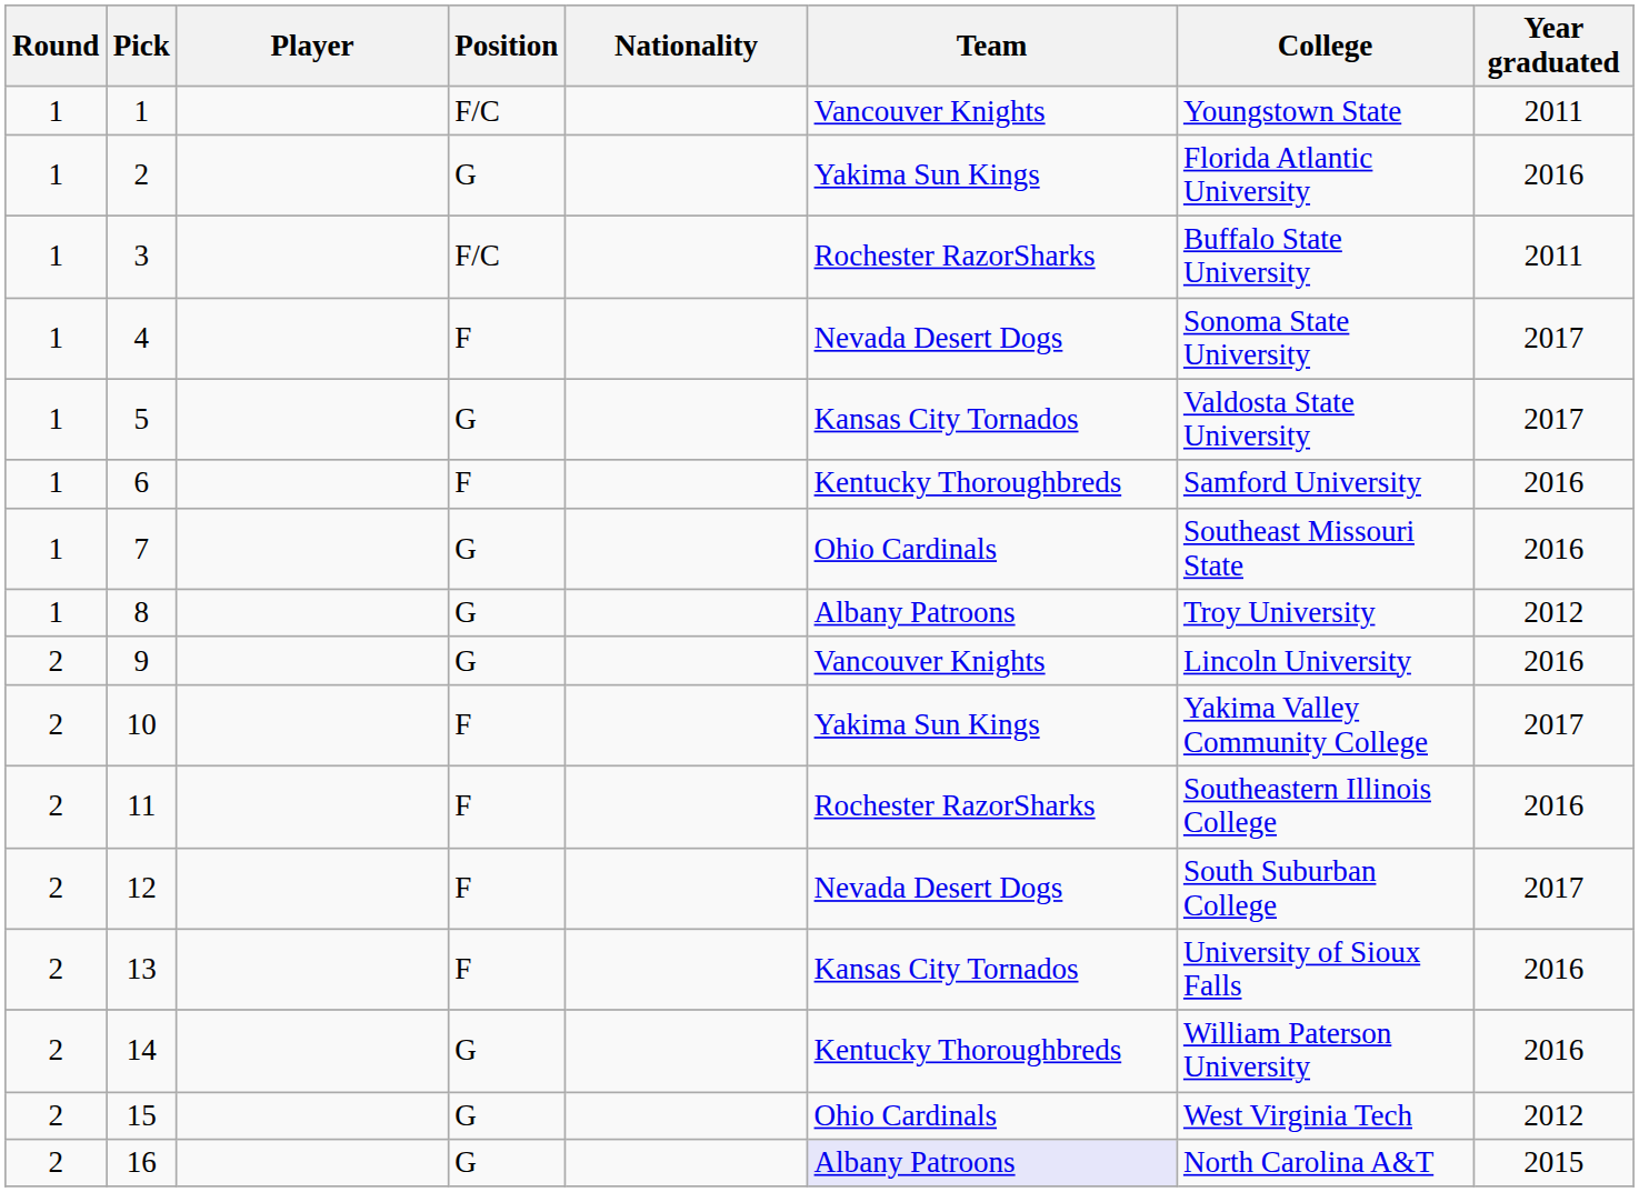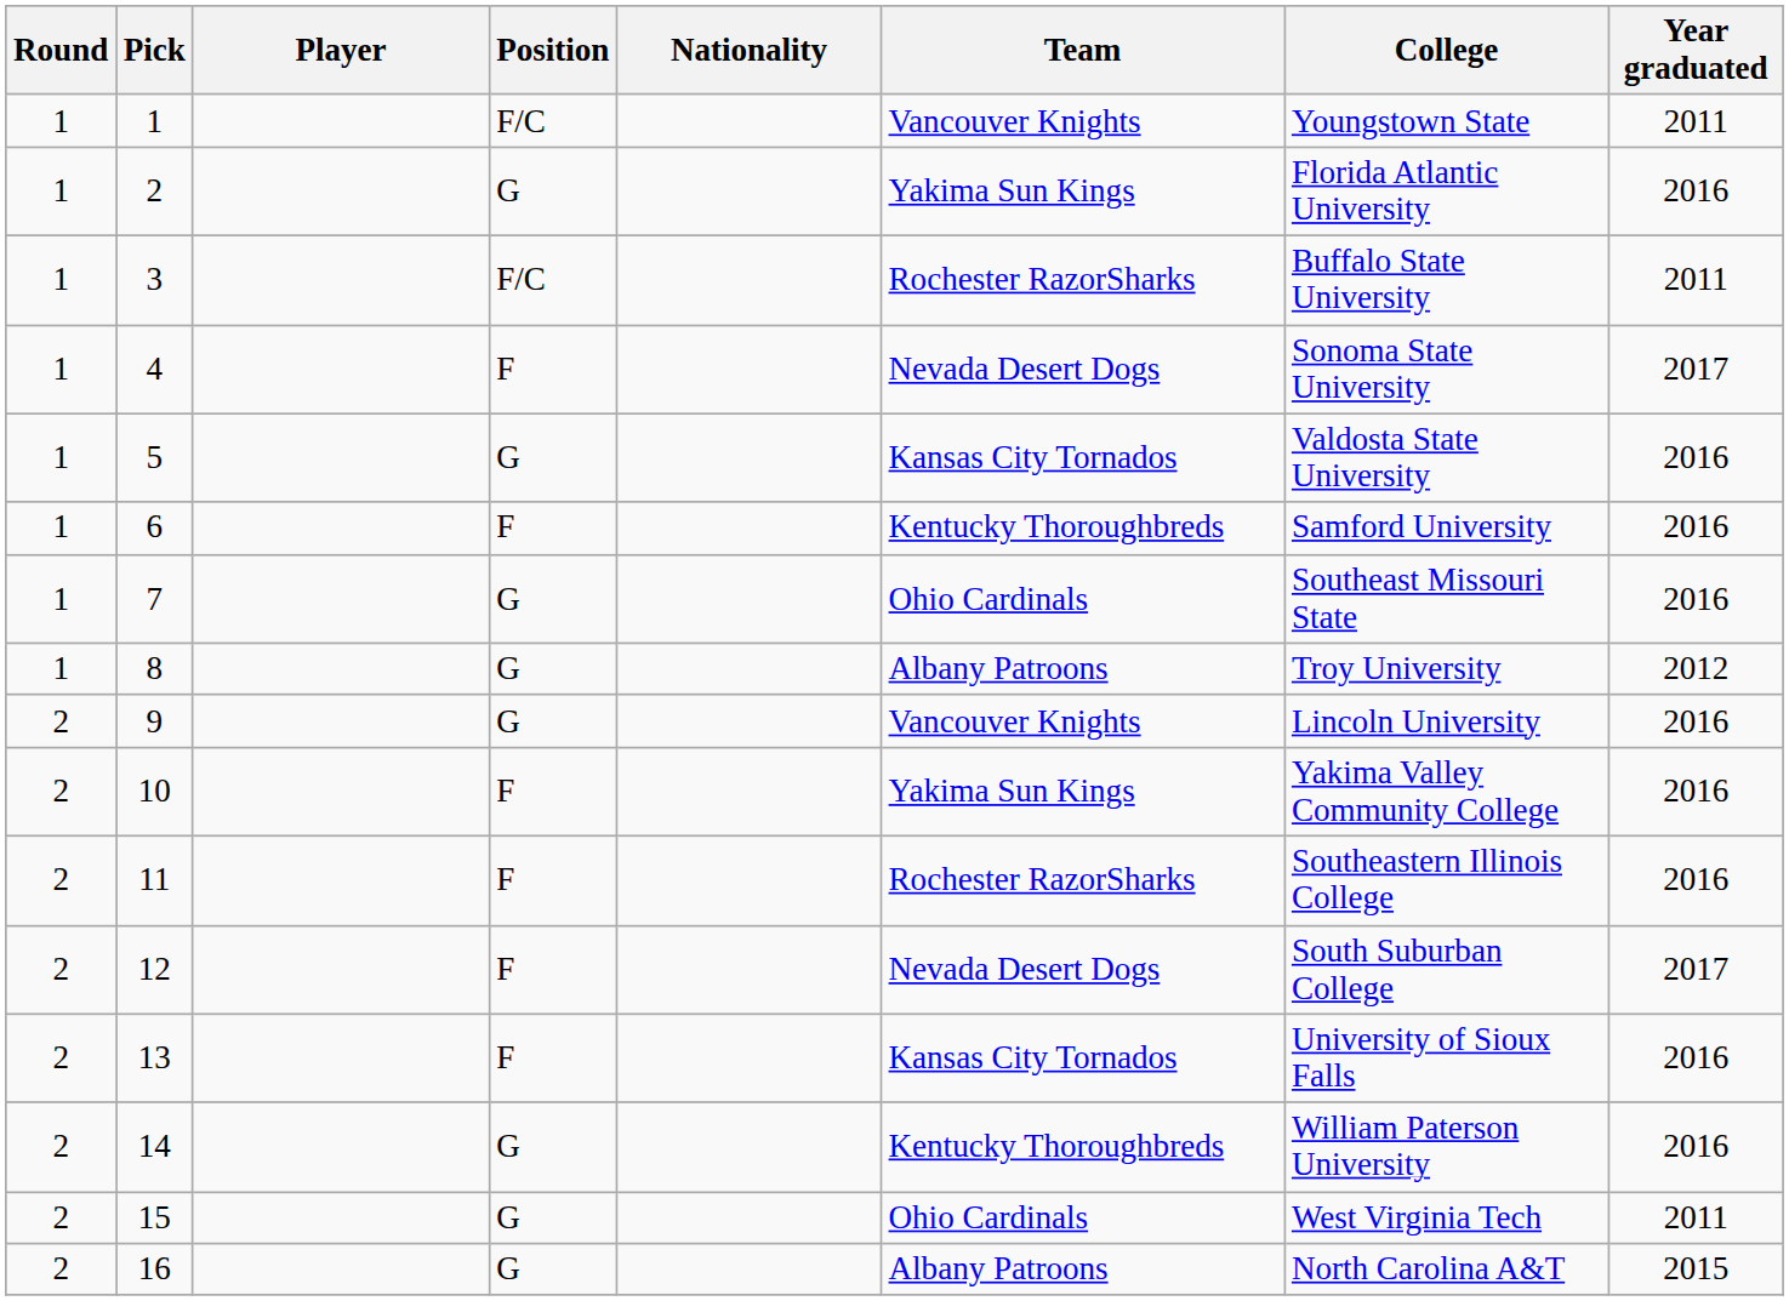 <table class="wikitable sortable">
 <tr>
 <th width="1%">Round</th>
 <th width="1%">Pick</th>
 <th width="19%">Player</th>
 <th width="1%">Position</th>
 <th width="16%">Nationality</th>
 <th width="25%">Team</th>
 <th width="20%">College</th>
 <th width="10%">Year graduated</th>
 </tr>
 <tr>
 <td align=center>1</td>
 <td align=center>1</td>
 <td></td>
 <td>F/C</td>
 <td></td>
 <td><a href='#'>Vancouver Knights</a></td>
 <td><a href='#'>Youngstown State</a></td>
 <td align=center>2011</td>
 </tr>
 <tr>
 <td align=center>1</td>
 <td align=center>2</td>
 <td></td>
 <td>G</td>
 <td></td>
 <td><a href='#'>Yakima Sun Kings</a></td>
 <td><a href='#'>Florida Atlantic University</a></td>
 <td align=center>2016</td>
 </tr>
 <tr>
 <td align=center>1</td>
 <td align=center>3</td>
 <td></td>
 <td>F/C</td>
 <td></td>
 <td><a href='#'>Rochester RazorSharks</a></td>
 <td><a href='#'>Buffalo State University</a></td>
 <td align=center>2011</td>
 </tr>
 <tr>
 <td align=center>1</td>
 <td align=center>4</td>
 <td></td>
 <td>F</td>
 <td></td>
 <td><a href='#'>Nevada Desert Dogs</a></td>
 <td><a href='#'>Sonoma State University</a></td>
 <td align=center>2017</td>
 </tr>
 <tr>
 <td align=center>1</td>
 <td align=center>5</td>
 <td></td>
 <td>G</td>
 <td></td>
 <td><a href='#'>Kansas City Tornados</a></td>
 <td><a href='#'>Valdosta State University</a></td>
-<td align=center>2017</td>
+<td align=center>2016</td>
 </tr>
 <tr>
 <td align=center>1</td>
 <td align=center>6</td>
 <td></td>
 <td>F</td>
 <td></td>
 <td><a href='#'>Kentucky Thoroughbreds</a></td>
 <td><a href='#'>Samford University</a></td>
 <td align=center>2016</td>
 </tr>
 <tr>
 <td align=center>1</td>
 <td align=center>7</td>
 <td></td>
 <td>G</td>
 <td></td>
 <td><a href='#'>Ohio Cardinals</a></td>
 <td><a href='#'>Southeast Missouri State</a></td>
 <td align=center>2016</td>
 </tr>
 <tr>
 <td align=center>1</td>
 <td align=center>8</td>
 <td></td>
 <td>G</td>
 <td></td>
 <td><a href='#'>Albany Patroons</a></td>
 <td><a href='#'>Troy University</a></td>
 <td align=center>2012</td>
 </tr>
 <tr>
 <td align=center>2</td>
 <td align=center>9</td>
 <td></td>
 <td>G</td>
 <td></td>
 <td><a href='#'>Vancouver Knights</a></td>
 <td><a href='#'>Lincoln University</a></td>
 <td align=center>2016</td>
 </tr>
 <tr>
 <td align=center>2</td>
 <td align=center>10</td>
 <td></td>
 <td>F</td>
 <td></td>
 <td><a href='#'>Yakima Sun Kings</a></td>
 <td><a href='#'>Yakima Valley Community College</a></td>
-<td align=center>2017</td>
+<td align=center>2016</td>
 </tr>
 <tr>
 <td align=center>2</td>
 <td align=center>11</td>
 <td></td>
 <td>F</td>
 <td></td>
 <td><a href='#'>Rochester RazorSharks</a></td>
 <td><a href='#'>Southeastern Illinois College</a></td>
 <td align=center>2016</td>
 </tr>
 <tr>
 <td align=center>2</td>
 <td align=center>12</td>
 <td></td>
 <td>F</td>
 <td></td>
 <td><a href='#'>Nevada Desert Dogs</a></td>
 <td><a href='#'>South Suburban College</a></td>
 <td align=center>2017</td>
 </tr>
 <tr>
 <td align=center>2</td>
 <td align=center>13</td>
 <td></td>
 <td>F</td>
 <td></td>
 <td><a href='#'>Kansas City Tornados</a></td>
 <td><a href='#'>University of Sioux Falls</a></td>
 <td align=center>2016</td>
 </tr>
 <tr>
 <td align=center>2</td>
 <td align=center>14</td>
 <td></td>
 <td>G</td>
 <td></td>
 <td><a href='#'>Kentucky Thoroughbreds</a></td>
 <td><a href='#'>William Paterson University</a></td>
 <td align=center>2016</td>
 </tr>
 <tr>
 <td align=center>2</td>
 <td align=center>15</td>
 <td></td>
 <td>G</td>
 <td></td>
 <td><a href='#'>Ohio Cardinals</a></td>
 <td><a href='#'>West Virginia Tech</a></td>
-<td align=center>2012</td>
+<td align=center>2011</td>
 </tr>
 <tr>
 <td align=center>2</td>
 <td align=center>16</td>
 <td></td>
 <td>G</td>
 <td></td>
-<td style="background: lavender;"><a href='#'>Albany Patroons</a></td>
+<td><a href='#'>Albany Patroons</a></td>
 <td><a href='#'>North Carolina A&T</a></td>
 <td align=center>2015</td>
 </tr>
 </table>
